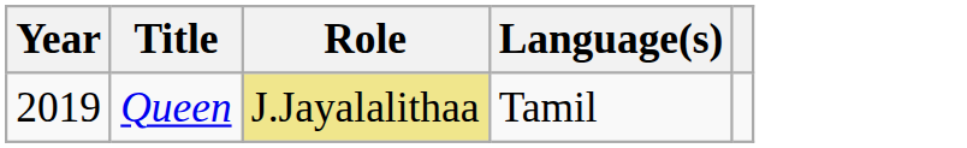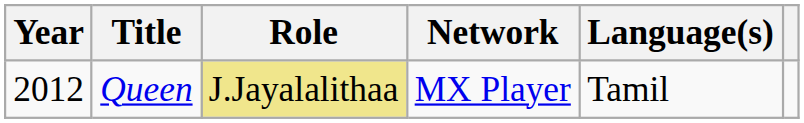 <table class="wikitable">
 <tr>
 <th scope="col">Year</th>
 <th scope="col">Title</th>
 <th scope="col">Role</th>
+<th scope="col">Network</th>
 <th scope="col">Language(s)</th>
 <th scope="col" class="unsortable"></th>
 </tr>
 <tr>
-<td>2019</td>
+<td>2012</td>
 <td><em><a href='#'>Queen</a></em></td>
 <td style="background: khaki;">J.Jayalalithaa</td>
+<td><a href='#'>MX Player</a></td>
 <td>Tamil</td>
 <td></td>
 </tr>
 </table>
